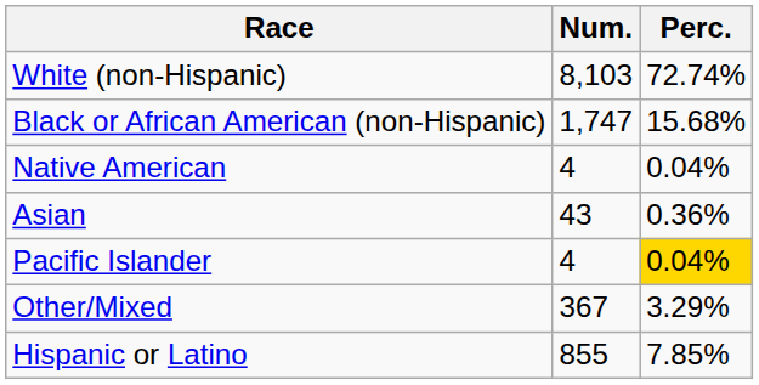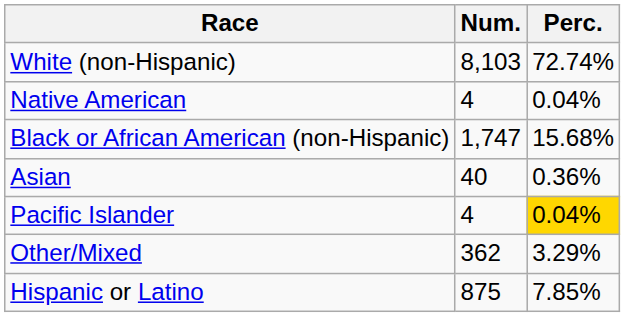 <table class="wikitable">
 <tr>
 <th>Race</th>
 <th>Num.</th>
 <th>Perc.</th>
 </tr>
 <tr>
 <td><a href='#'>White</a> (non-Hispanic)</td>
 <td>8,103</td>
 <td>72.74%</td>
 </tr>
 <tr>
+<td><a href='#'>Native American</a></td>
+<td>4</td>
+<td>0.04%</td>
+</tr>
+<tr>
 <td><a href='#'>Black or African American</a> (non-Hispanic)</td>
 <td>1,747</td>
 <td>15.68%</td>
 </tr>
 <tr>
-<td><a href='#'>Native American</a></td>
-<td>4</td>
-<td>0.04%</td>
-</tr>
-<tr>
 <td><a href='#'>Asian</a></td>
-<td>43</td>
+<td>40</td>
 <td>0.36%</td>
 </tr>
 <tr>
 <td><a href='#'>Pacific Islander</a></td>
 <td>4</td>
 <td style="background: gold;">0.04%</td>
 </tr>
 <tr>
 <td><a href='#'>Other/Mixed</a></td>
-<td>367</td>
+<td>362</td>
 <td>3.29%</td>
 </tr>
 <tr>
 <td><a href='#'>Hispanic</a> or <a href='#'>Latino</a></td>
-<td>855</td>
+<td>875</td>
 <td>7.85%</td>
 </tr>
 </table>
